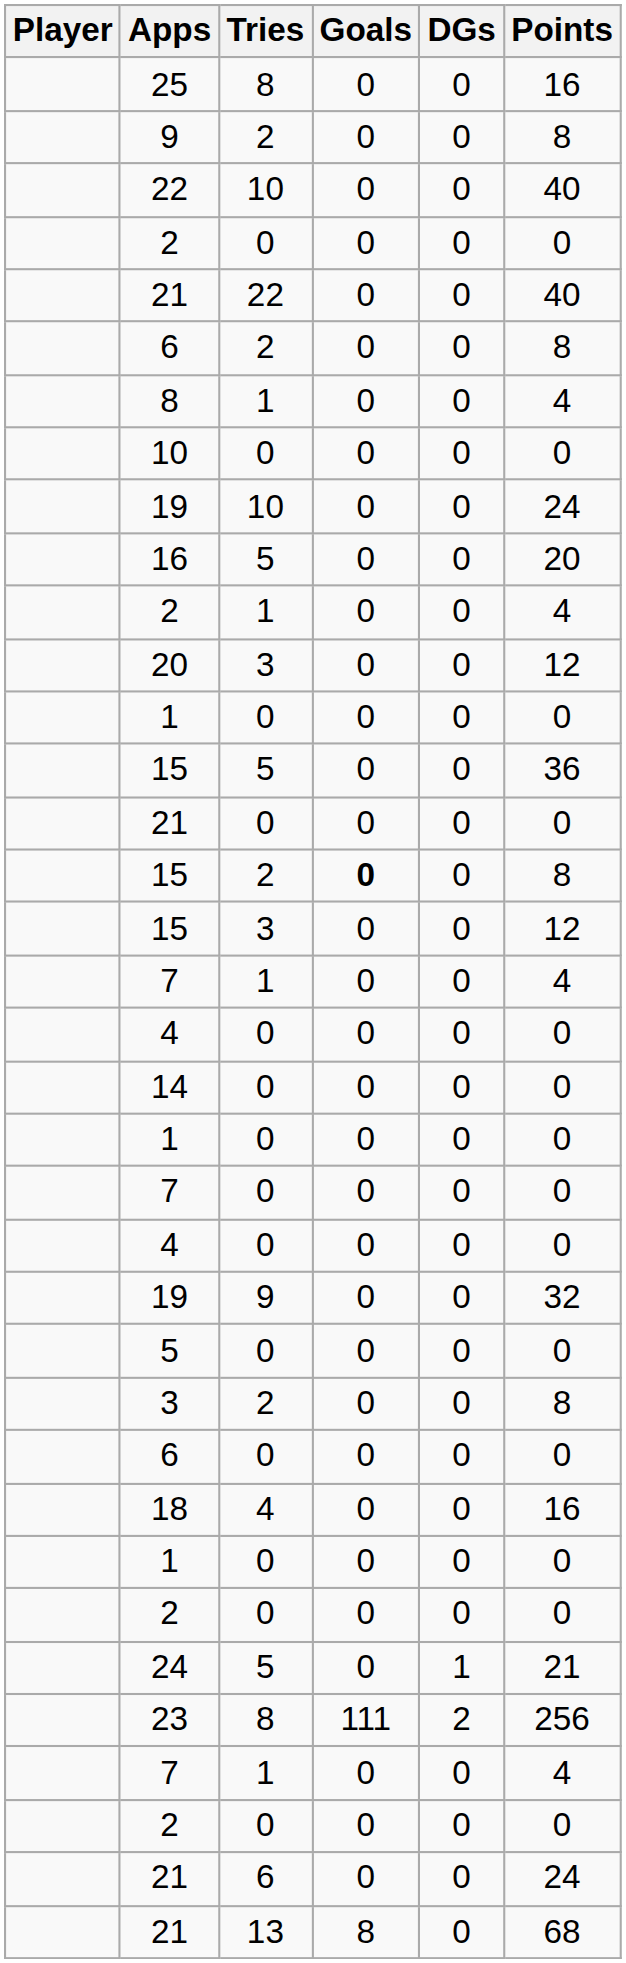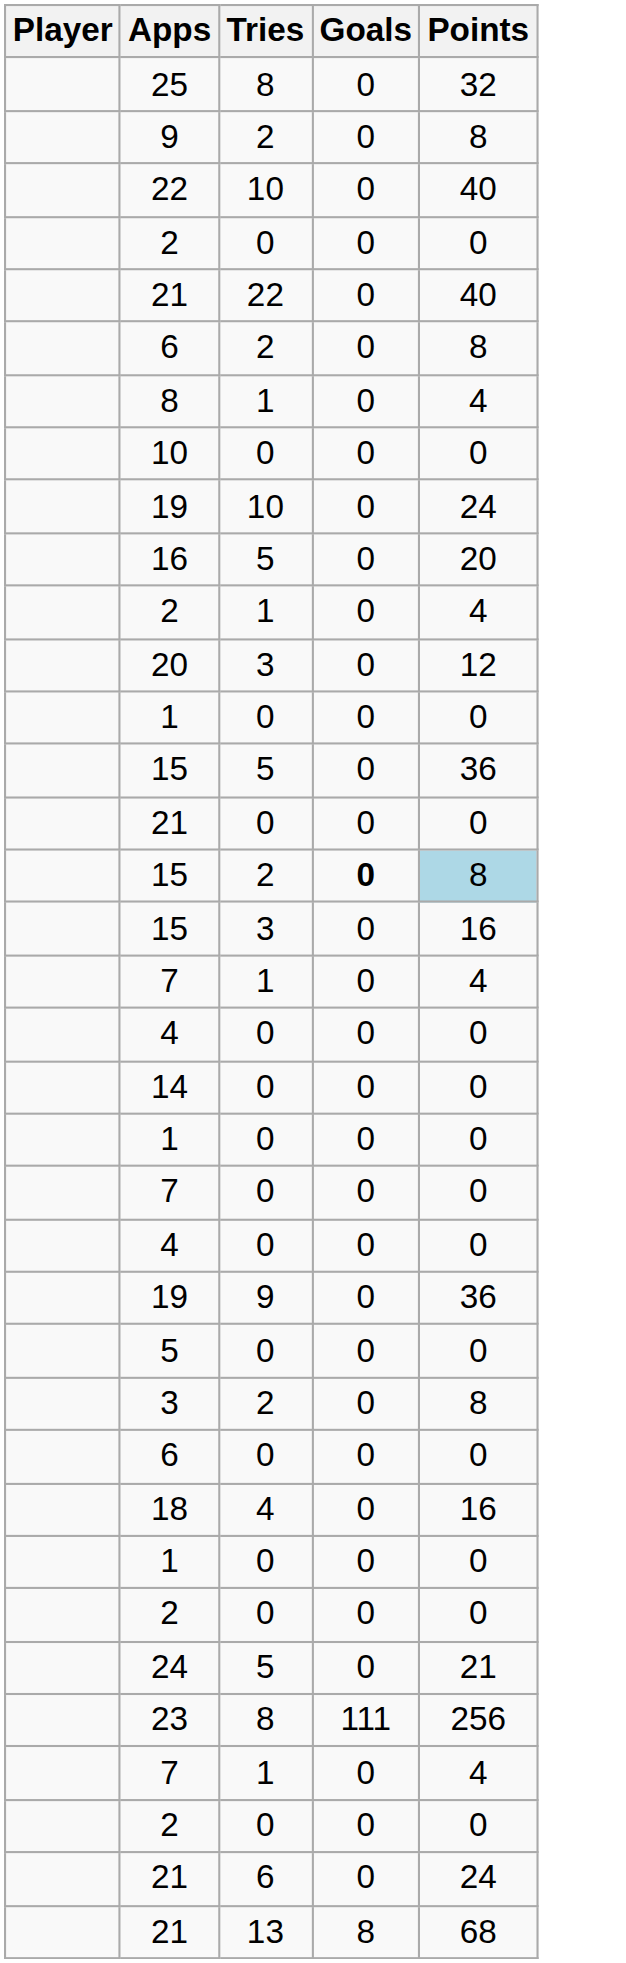 <table class="wikitable sortable" style="text-align:center;">
 <tr>
 <th><strong>Player</strong></th>
 <th><strong>Apps</strong></th>
 <th><strong>Tries</strong></th>
 <th><strong>Goals</strong></th>
-<th><strong>DGs</strong></th>
 <th><strong>Points</strong></th>
 </tr>
 <tr>
 <td align=left></td>
 <td>25</td>
 <td>8</td>
 <td>0</td>
-<td>0</td>
-<td>16</td>
+<td>32</td>
 </tr>
 <tr>
 <td align=left></td>
 <td>9</td>
 <td>2</td>
-<td>0</td>
 <td>0</td>
 <td>8</td>
 </tr>
 <tr>
 <td align=left></td>
 <td>22</td>
 <td>10</td>
-<td>0</td>
 <td>0</td>
 <td>40</td>
 </tr>
 <tr>
 <td align=left></td>
 <td>2</td>
 <td>0</td>
 <td>0</td>
 <td>0</td>
-<td>0</td>
 </tr>
 <tr>
 <td align=left></td>
 <td>21</td>
 <td>22</td>
-<td>0</td>
 <td>0</td>
 <td>40</td>
 </tr>
 <tr>
 <td align=left></td>
 <td>6</td>
 <td>2</td>
 <td>0</td>
-<td>0</td>
 <td>8</td>
 </tr>
 <tr>
 <td align=left></td>
 <td>8</td>
 <td>1</td>
-<td>0</td>
 <td>0</td>
 <td>4</td>
 </tr>
 <tr>
 <td align=left></td>
 <td>10</td>
 <td>0</td>
 <td>0</td>
 <td>0</td>
-<td>0</td>
 </tr>
 <tr>
 <td align=left></td>
 <td>19</td>
 <td>10</td>
-<td>0</td>
 <td>0</td>
 <td>24</td>
 </tr>
 <tr>
 <td align=left></td>
 <td>16</td>
 <td>5</td>
 <td>0</td>
-<td>0</td>
 <td>20</td>
 </tr>
 <tr>
 <td align=left></td>
 <td>2</td>
 <td>1</td>
 <td>0</td>
-<td>0</td>
 <td>4</td>
 </tr>
 <tr>
 <td align=left></td>
 <td>20</td>
 <td>3</td>
-<td>0</td>
 <td>0</td>
 <td>12</td>
 </tr>
 <tr>
 <td align=left></td>
 <td>1</td>
 <td>0</td>
 <td>0</td>
 <td>0</td>
-<td>0</td>
 </tr>
 <tr>
 <td align=left></td>
 <td>15</td>
 <td>5</td>
-<td>0</td>
 <td>0</td>
 <td>36</td>
 </tr>
 <tr>
 <td align=left></td>
 <td>21</td>
 <td>0</td>
 <td>0</td>
 <td>0</td>
-<td>0</td>
 </tr>
 <tr>
 <td align=left></td>
 <td>15</td>
 <td>2</td>
 <td><strong>0</strong></td>
-<td>0</td>
-<td>8</td>
+<td style="background: lightblue;">8</td>
 </tr>
 <tr>
 <td align=left></td>
 <td>15</td>
 <td>3</td>
 <td>0</td>
-<td>0</td>
-<td>12</td>
+<td>16</td>
 </tr>
 <tr>
 <td align=left></td>
 <td>7</td>
 <td>1</td>
 <td>0</td>
-<td>0</td>
 <td>4</td>
 </tr>
 <tr>
 <td align=left></td>
 <td>4</td>
-<td>0</td>
 <td>0</td>
 <td>0</td>
 <td>0</td>
 </tr>
 <tr>
 <td align=left></td>
 <td>14</td>
 <td>0</td>
 <td>0</td>
 <td>0</td>
-<td>0</td>
 </tr>
 <tr>
 <td align=left></td>
 <td>1</td>
-<td>0</td>
 <td>0</td>
 <td>0</td>
 <td>0</td>
 </tr>
 <tr>
 <td align=left></td>
 <td>7</td>
 <td>0</td>
 <td>0</td>
 <td>0</td>
-<td>0</td>
 </tr>
 <tr>
 <td align=left></td>
 <td>4</td>
-<td>0</td>
 <td>0</td>
 <td>0</td>
 <td>0</td>
 </tr>
 <tr>
 <td align=left></td>
 <td>19</td>
 <td>9</td>
 <td>0</td>
-<td>0</td>
-<td>32</td>
+<td>36</td>
 </tr>
 <tr>
 <td align=left></td>
 <td>5</td>
-<td>0</td>
 <td>0</td>
 <td>0</td>
 <td>0</td>
 </tr>
 <tr>
 <td align=left></td>
 <td>3</td>
 <td>2</td>
 <td>0</td>
-<td>0</td>
 <td>8</td>
 </tr>
 <tr>
 <td align=left></td>
 <td>6</td>
-<td>0</td>
 <td>0</td>
 <td>0</td>
 <td>0</td>
 </tr>
 <tr>
 <td align=left></td>
 <td>18</td>
 <td>4</td>
 <td>0</td>
-<td>0</td>
 <td>16</td>
 </tr>
 <tr>
 <td align=left></td>
 <td>1</td>
-<td>0</td>
 <td>0</td>
 <td>0</td>
 <td>0</td>
 </tr>
 <tr>
 <td align=left></td>
 <td>2</td>
 <td>0</td>
 <td>0</td>
 <td>0</td>
-<td>0</td>
 </tr>
 <tr>
 <td align=left></td>
 <td>24</td>
 <td>5</td>
 <td>0</td>
-<td>1</td>
 <td>21</td>
 </tr>
 <tr>
 <td align=left></td>
 <td>23</td>
 <td>8</td>
 <td>111</td>
-<td>2</td>
 <td>256</td>
 </tr>
 <tr>
 <td align=left></td>
 <td>7</td>
 <td>1</td>
-<td>0</td>
 <td>0</td>
 <td>4</td>
 </tr>
 <tr>
 <td align=left></td>
 <td>2</td>
 <td>0</td>
 <td>0</td>
 <td>0</td>
-<td>0</td>
 </tr>
 <tr>
 <td align=left></td>
 <td>21</td>
 <td>6</td>
-<td>0</td>
 <td>0</td>
 <td>24</td>
 </tr>
 <tr>
 <td align=left></td>
 <td>21</td>
 <td>13</td>
 <td>8</td>
-<td>0</td>
 <td>68</td>
 </tr>
 </table>
